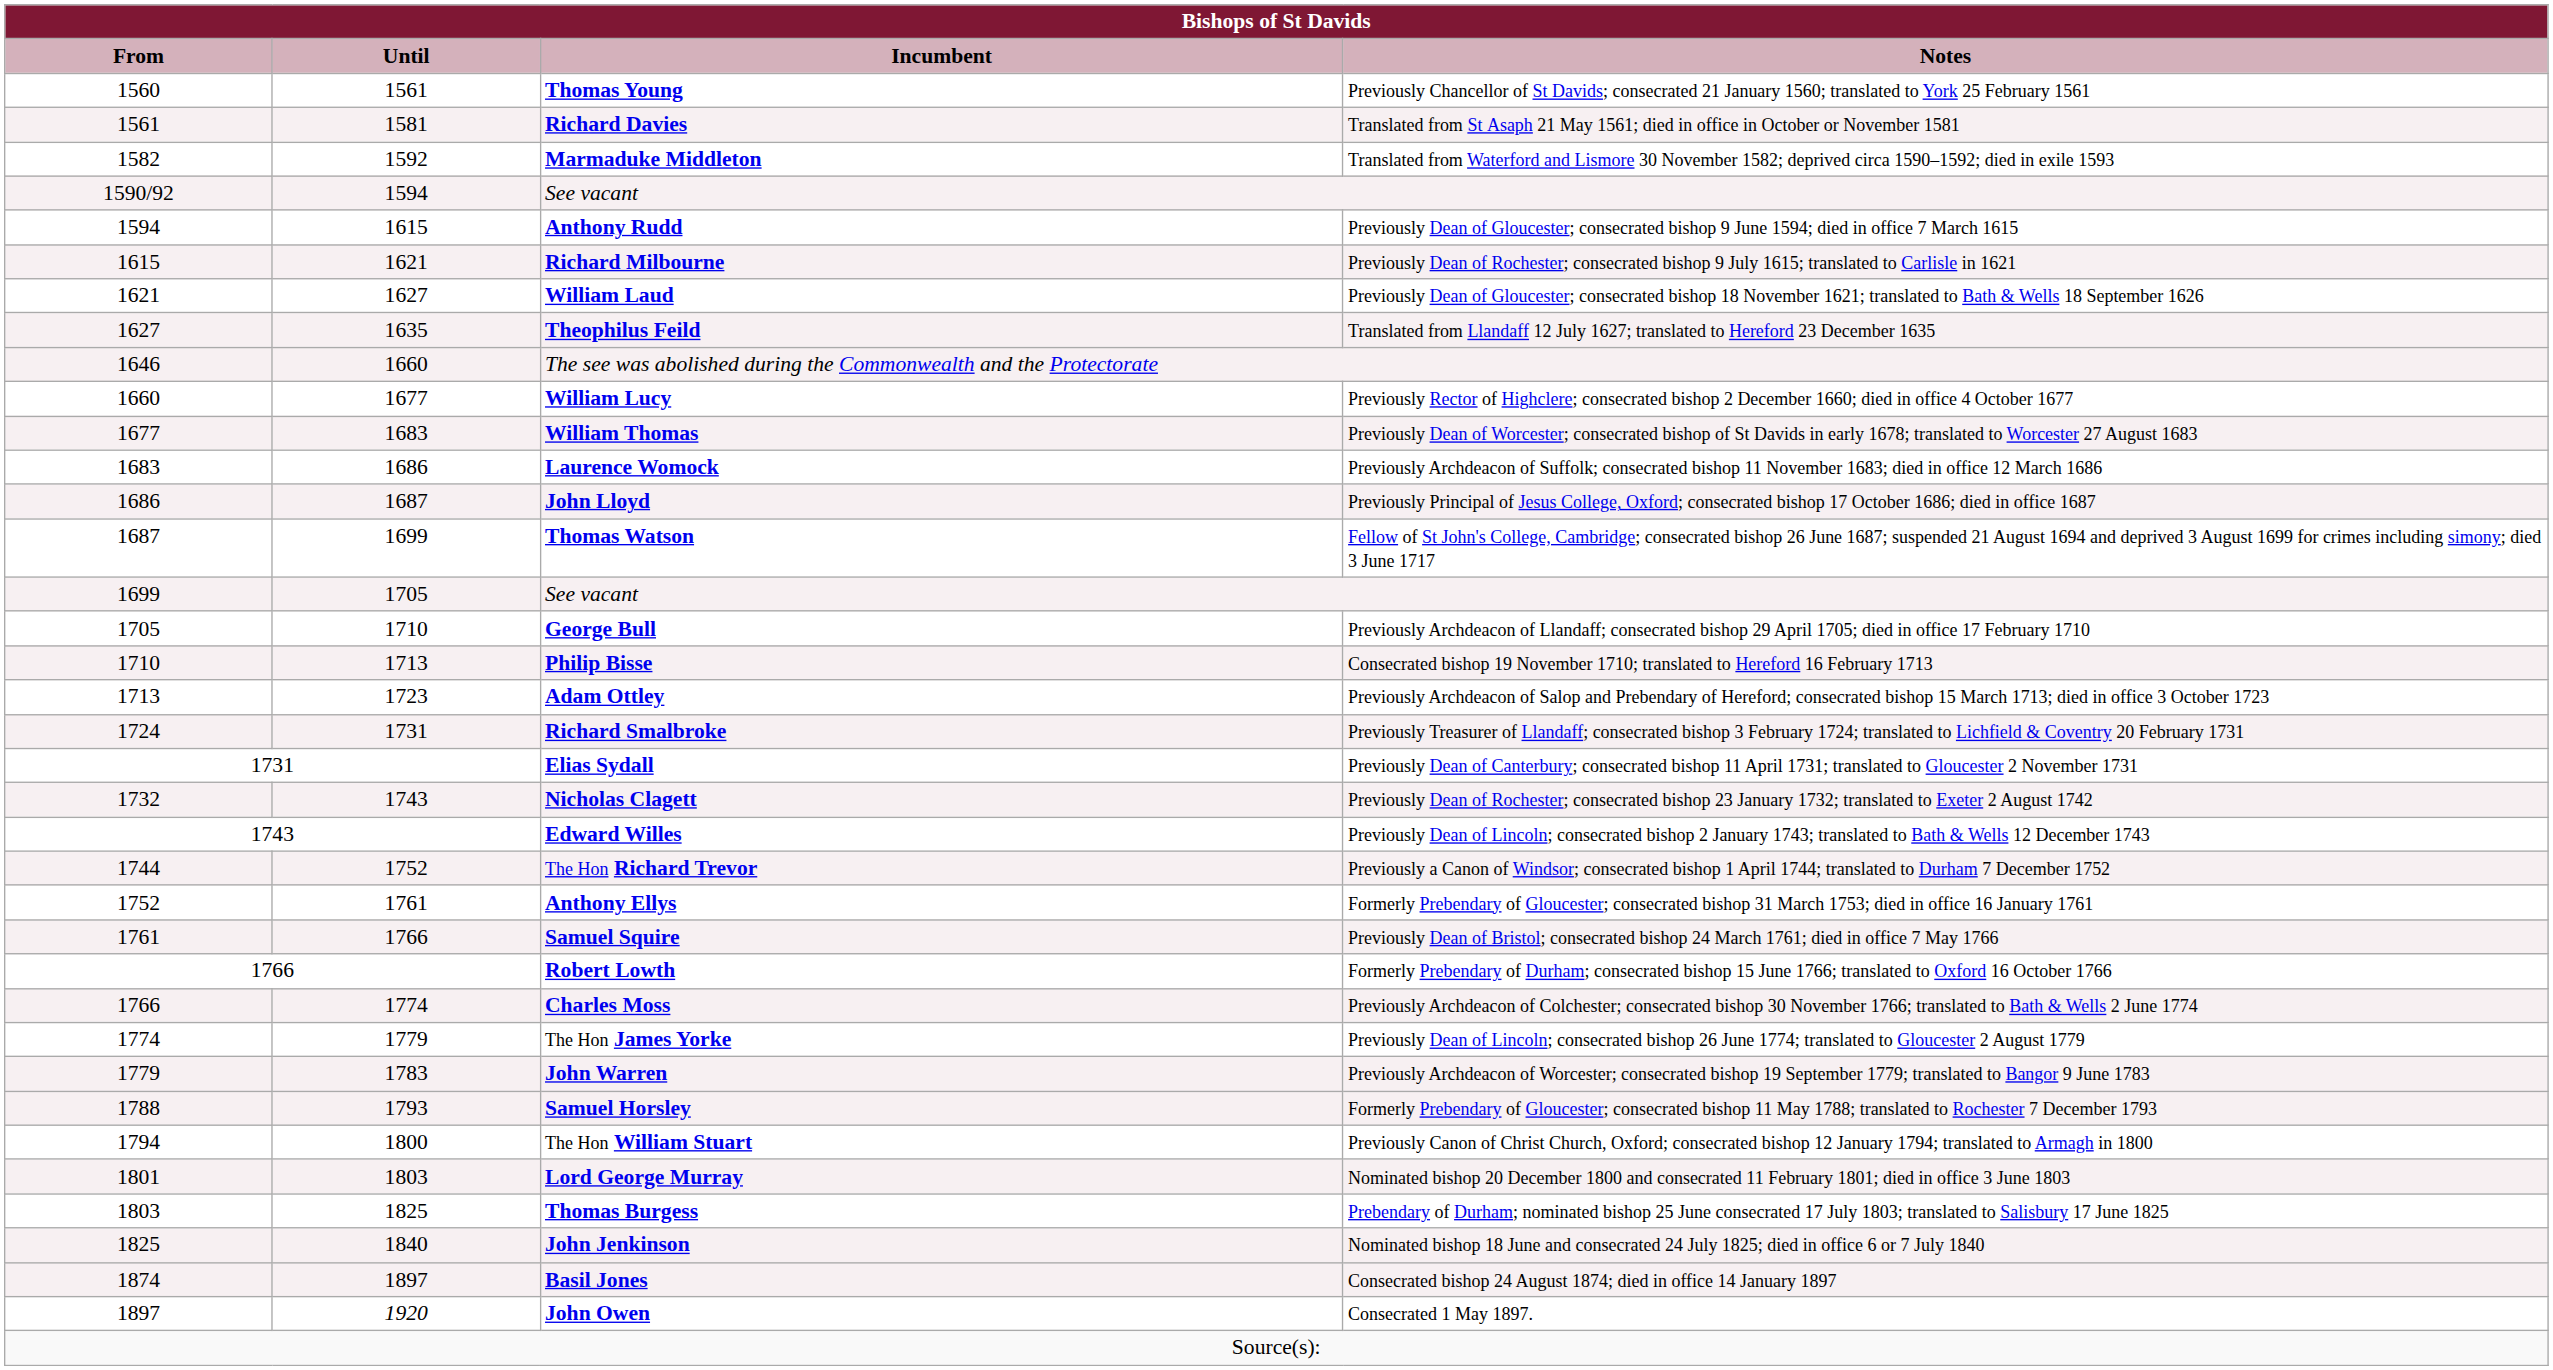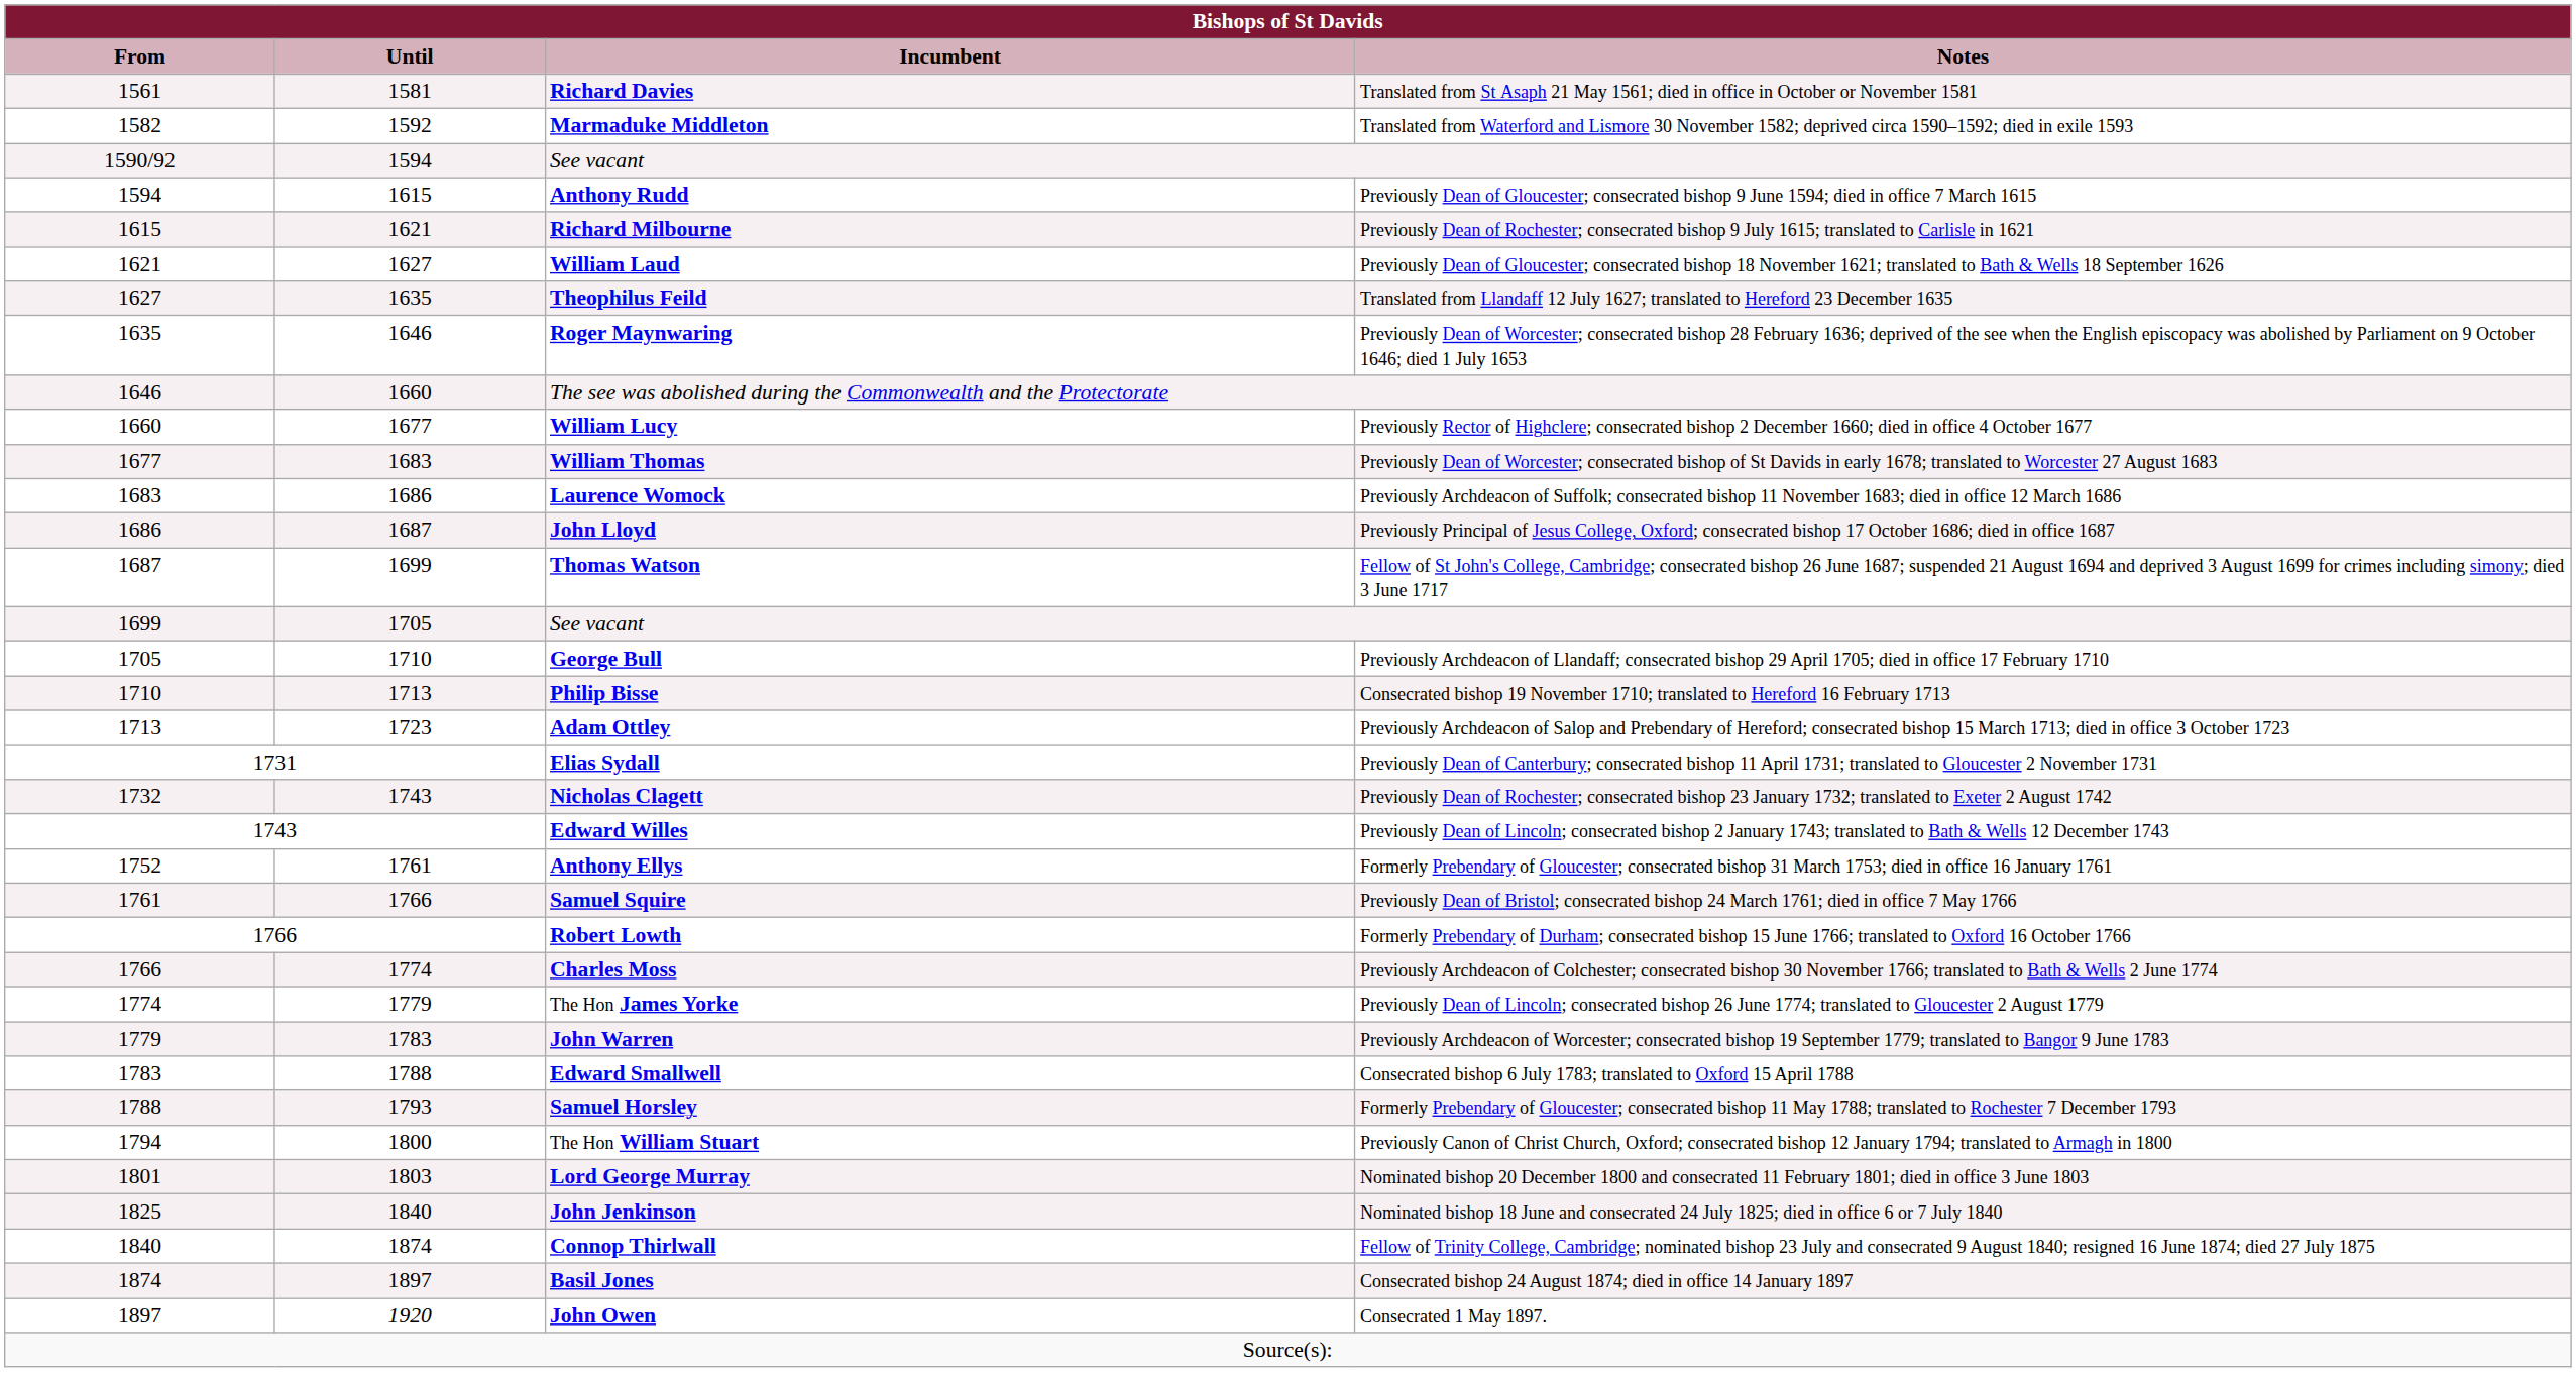 <table class="wikitable" style="width:95%;" border="1" cellpadding="2">
 <tr>
 <th colspan="4" style="background-color: #7F1734; color: white;">Bishops of St Davids</th>
 </tr>
 <tr valign=center>
 <th style="background-color:#D4B1BB" width="10%">From</th>
 <th style="background-color:#D4B1BB" width="10%">Until</th>
 <th style="background-color:#D4B1BB" width="30%">Incumbent</th>
 <th style="background-color:#D4B1BB" width="45%">Notes</th>
-</tr>
-<tr valign=top bgcolor="white">
-<td align=center>1560</td>
-<td align=center>1561</td>
-<td> <strong><a href='#'>Thomas Young</a></strong></td>
-<td><small>Previously Chancellor of <a href='#'>St Davids</a>; consecrated 21 January 1560; translated to <a href='#'>York</a> 25 February 1561</small></td>
 </tr>
 <tr valign=top bgcolor="#F7F0F2">
 <td align=center>1561</td>
 <td align=center>1581</td>
 <td> <strong><a href='#'>Richard Davies</a></strong></td>
 <td><small>Translated from <a href='#'>St Asaph</a> 21 May 1561; died in office in October or November 1581</small></td>
 </tr>
 <tr valign=top bgcolor="white">
 <td align=center>1582</td>
 <td align=center>1592</td>
 <td> <strong><a href='#'>Marmaduke Middleton</a></strong></td>
 <td><small>Translated from <a href='#'>Waterford and Lismore</a> 30 November 1582; deprived circa 1590–1592; died in exile 1593</small></td>
 </tr>
 <tr valign=top bgcolor="#F7F0F2">
 <td align=center>1590/92</td>
 <td align=center>1594</td>
 <td colspan=2><em>See vacant</em></td>
 </tr>
 <tr valign=top bgcolor="white">
 <td align=center>1594</td>
 <td align=center>1615</td>
 <td> <strong><a href='#'>Anthony Rudd</a></strong></td>
 <td><small>Previously <a href='#'>Dean of Gloucester</a>; consecrated bishop 9 June 1594; died in office 7 March 1615</small></td>
 </tr>
 <tr valign=top bgcolor="#F7F0F2">
 <td align=center>1615</td>
 <td align=center>1621</td>
 <td> <strong><a href='#'>Richard Milbourne</a></strong></td>
 <td><small>Previously <a href='#'>Dean of Rochester</a>; consecrated bishop 9 July 1615; translated to <a href='#'>Carlisle</a> in 1621</small></td>
 </tr>
 <tr valign=top bgcolor="white">
 <td align=center>1621</td>
 <td align=center>1627</td>
 <td> <strong><a href='#'>William Laud</a></strong></td>
 <td><small>Previously <a href='#'>Dean of Gloucester</a>; consecrated bishop 18 November 1621; translated to <a href='#'>Bath & Wells</a> 18 September 1626</small></td>
 </tr>
 <tr valign=top bgcolor="#F7F0F2">
 <td align=center>1627</td>
 <td align=center>1635</td>
 <td> <strong><a href='#'>Theophilus Feild</a></strong></td>
 <td><small>Translated from <a href='#'>Llandaff</a> 12 July 1627; translated to <a href='#'>Hereford</a> 23 December 1635</small></td>
+</tr>
+<tr valign=top bgcolor="white">
+<td align=center>1635</td>
+<td align=center>1646</td>
+<td> <strong><a href='#'>Roger Maynwaring</a></strong></td>
+<td><small>Previously <a href='#'>Dean of Worcester</a>; consecrated bishop 28 February 1636; deprived of the see when the English episcopacy was abolished by Parliament on 9 October 1646; died 1 July 1653</small></td>
 </tr>
 <tr valign=top bgcolor="#F7F0F2">
 <td align=center>1646</td>
 <td align=center>1660</td>
 <td colspan=2><em>The see was abolished during the <a href='#'>Commonwealth</a> and the <a href='#'>Protectorate</a></em></td>
 </tr>
 <tr valign=top bgcolor="white">
 <td align=center>1660</td>
 <td align=center>1677</td>
 <td> <strong><a href='#'>William Lucy</a></strong></td>
 <td><small>Previously <a href='#'>Rector</a> of <a href='#'>Highclere</a>; consecrated bishop 2 December 1660; died in office 4 October 1677</small></td>
 </tr>
 <tr valign=top bgcolor="#F7F0F2">
 <td align=center>1677</td>
 <td align=center>1683</td>
 <td> <strong><a href='#'>William Thomas</a></strong></td>
 <td><small>Previously <a href='#'>Dean of Worcester</a>; consecrated bishop of St Davids in early 1678; translated to <a href='#'>Worcester</a> 27 August 1683</small></td>
 </tr>
 <tr valign=top bgcolor="white">
 <td align=center>1683</td>
 <td align=center>1686</td>
 <td> <strong><a href='#'>Laurence Womock</a></strong></td>
 <td><small>Previously Archdeacon of Suffolk; consecrated bishop 11 November 1683; died in office 12 March 1686</small></td>
 </tr>
 <tr valign=top bgcolor="#F7F0F2">
 <td align=center>1686</td>
 <td align=center>1687</td>
 <td> <strong><a href='#'>John Lloyd</a></strong></td>
 <td><small>Previously Principal of <a href='#'>Jesus College, Oxford</a>; consecrated bishop 17 October 1686; died in office 1687</small></td>
 </tr>
 <tr valign=top bgcolor="white">
 <td align=center>1687</td>
 <td align=center>1699</td>
 <td> <strong><a href='#'>Thomas Watson</a></strong></td>
 <td><small><a href='#'>Fellow</a> of <a href='#'>St John's College, Cambridge</a>; consecrated bishop 26 June 1687; suspended 21 August 1694 and deprived 3 August 1699 for crimes including <a href='#'>simony</a>; died 3 June 1717</small></td>
 </tr>
 <tr valign=top bgcolor="#F7F0F2">
 <td align=center>1699</td>
 <td align=center>1705</td>
 <td colspan=2><em>See vacant</em></td>
 </tr>
 <tr valign=top bgcolor="white">
 <td align=center>1705</td>
 <td align=center>1710</td>
 <td> <strong><a href='#'>George Bull</a></strong></td>
 <td><small>Previously Archdeacon of Llandaff; consecrated bishop 29 April 1705; died in office 17 February 1710</small></td>
 </tr>
 <tr valign=top bgcolor="#F7F0F2">
 <td align=center>1710</td>
 <td align=center>1713</td>
 <td> <strong><a href='#'>Philip Bisse</a></strong></td>
 <td><small>Consecrated bishop 19 November 1710; translated to <a href='#'>Hereford</a> 16 February 1713</small></td>
 </tr>
 <tr valign=top bgcolor="white">
 <td align=center>1713</td>
 <td align=center>1723</td>
 <td> <strong><a href='#'>Adam Ottley</a></strong></td>
 <td><small>Previously Archdeacon of Salop and Prebendary of Hereford; consecrated bishop 15 March 1713; died in office 3 October 1723</small></td>
 </tr>
-<tr valign=top bgcolor="#F7F0F2">
-<td align=center>1724</td>
-<td align=center>1731</td>
-<td> <strong><a href='#'>Richard Smalbroke</a></strong></td>
-<td><small>Previously Treasurer of <a href='#'>Llandaff</a>; consecrated bishop 3 February 1724; translated to <a href='#'>Lichfield & Coventry</a> 20 February 1731</small></td>
-</tr>
 <tr valign=top bgcolor="white">
 <td colspan=2 align=center>1731</td>
 <td> <strong><a href='#'>Elias Sydall</a></strong></td>
 <td><small>Previously <a href='#'>Dean of Canterbury</a>; consecrated bishop 11 April 1731; translated to <a href='#'>Gloucester</a> 2 November 1731</small></td>
 </tr>
 <tr valign=top bgcolor="#F7F0F2">
 <td align=center>1732</td>
 <td align=center>1743</td>
 <td> <strong><a href='#'>Nicholas Clagett</a></strong></td>
 <td><small>Previously <a href='#'>Dean of Rochester</a>; consecrated bishop 23 January 1732; translated to <a href='#'>Exeter</a> 2 August 1742</small></td>
 </tr>
 <tr valign=top bgcolor="white">
 <td colspan=2 align=center>1743</td>
 <td> <strong><a href='#'>Edward Willes</a></strong></td>
 <td><small>Previously <a href='#'>Dean of Lincoln</a>; consecrated bishop 2 January 1743; translated to <a href='#'>Bath & Wells</a> 12 December 1743</small></td>
-</tr>
-<tr valign=top bgcolor="#F7F0F2">
-<td align=center>1744</td>
-<td align=center>1752</td>
-<td> <small><a href='#'>The Hon</a></small> <strong><a href='#'>Richard Trevor</a></strong></td>
-<td><small>Previously a Canon of <a href='#'>Windsor</a>; consecrated bishop 1 April 1744; translated to <a href='#'>Durham</a> 7 December 1752</small></td>
 </tr>
 <tr valign=top bgcolor="white">
 <td align=center>1752</td>
 <td align=center>1761</td>
 <td> <strong><a href='#'>Anthony Ellys</a></strong></td>
 <td><small>Formerly <a href='#'>Prebendary</a> of <a href='#'>Gloucester</a>; consecrated bishop 31 March 1753; died in office 16 January 1761</small></td>
 </tr>
 <tr valign=top bgcolor="#F7F0F2">
 <td align=center>1761</td>
 <td align=center>1766</td>
 <td> <strong><a href='#'>Samuel Squire</a></strong></td>
 <td><small>Previously <a href='#'>Dean of Bristol</a>; consecrated bishop 24 March 1761; died in office 7 May 1766</small></td>
 </tr>
 <tr valign=top bgcolor="white">
 <td colspan=2 align=center>1766</td>
 <td> <strong><a href='#'>Robert Lowth</a></strong></td>
 <td><small>Formerly <a href='#'>Prebendary</a> of <a href='#'>Durham</a>; consecrated bishop 15 June 1766; translated to <a href='#'>Oxford</a> 16 October 1766</small></td>
 </tr>
 <tr valign=top bgcolor="#F7F0F2">
 <td align=center>1766</td>
 <td align=center>1774</td>
 <td> <strong><a href='#'>Charles Moss</a></strong></td>
 <td><small>Previously Archdeacon of Colchester; consecrated bishop 30 November 1766; translated to <a href='#'>Bath & Wells</a> 2 June 1774</small></td>
 </tr>
 <tr valign=top bgcolor="white">
 <td align=center>1774</td>
 <td align=center>1779</td>
 <td> <small>The Hon</small> <strong><a href='#'>James Yorke</a></strong></td>
 <td><small>Previously <a href='#'>Dean of Lincoln</a>; consecrated bishop 26 June 1774; translated to <a href='#'>Gloucester</a> 2 August 1779</small></td>
 </tr>
 <tr valign=top bgcolor="#F7F0F2">
 <td align=center>1779</td>
 <td align=center>1783</td>
 <td> <strong><a href='#'>John Warren</a></strong></td>
 <td><small>Previously Archdeacon of Worcester; consecrated bishop 19 September 1779; translated to <a href='#'>Bangor</a> 9 June 1783</small></td>
 </tr>
+<tr valign=top bgcolor="white">
+<td align=center>1783</td>
+<td align=center>1788</td>
+<td> <strong><a href='#'>Edward Smallwell</a></strong></td>
+<td><small>Consecrated bishop 6 July 1783; translated to <a href='#'>Oxford</a> 15 April 1788</small></td>
+</tr>
 <tr valign=top bgcolor="#F7F0F2">
 <td align=center>1788</td>
 <td align=center>1793</td>
 <td> <strong><a href='#'>Samuel Horsley</a></strong></td>
 <td><small>Formerly <a href='#'>Prebendary</a> of <a href='#'>Gloucester</a>; consecrated bishop 11 May 1788; translated to <a href='#'>Rochester</a> 7 December 1793</small></td>
 </tr>
 <tr valign=top bgcolor="white">
 <td align=center>1794</td>
 <td align=center>1800</td>
 <td> <small>The Hon</small> <strong><a href='#'>William Stuart</a></strong></td>
 <td><small>Previously Canon of Christ Church, Oxford; consecrated bishop 12 January 1794; translated to <a href='#'>Armagh</a> in 1800</small></td>
 </tr>
 <tr valign=top bgcolor="#F7F0F2">
 <td align=center>1801</td>
 <td align=center>1803</td>
 <td> <strong><a href='#'>Lord George Murray</a></strong></td>
 <td><small>Nominated bishop 20 December 1800 and consecrated 11 February 1801; died in office 3 June 1803</small></td>
 </tr>
-<tr valign=top bgcolor="white">
-<td align=center>1803</td>
-<td align=center>1825</td>
-<td> <strong><a href='#'>Thomas Burgess</a></strong></td>
-<td><small><a href='#'>Prebendary</a> of <a href='#'>Durham</a>; nominated bishop 25 June consecrated 17 July 1803; translated to <a href='#'>Salisbury</a> 17 June 1825</small></td>
-</tr>
 <tr valign=top bgcolor="#F7F0F2">
 <td align=center>1825</td>
 <td align=center>1840</td>
 <td> <strong><a href='#'>John Jenkinson</a></strong></td>
 <td><small>Nominated bishop 18 June and consecrated 24 July 1825; died in office 6 or 7 July 1840</small></td>
+</tr>
+<tr valign=top bgcolor="white">
+<td align=center>1840</td>
+<td align=center>1874</td>
+<td> <strong><a href='#'>Connop Thirlwall</a></strong></td>
+<td><small><a href='#'>Fellow</a> of <a href='#'>Trinity College, Cambridge</a>; nominated bishop 23 July and consecrated 9 August 1840; resigned 16 June 1874; died 27 July 1875</small></td>
 </tr>
 <tr valign=top bgcolor="#F7F0F2">
 <td align=center>1874</td>
 <td align=center>1897</td>
 <td> <strong><a href='#'>Basil Jones</a></strong></td>
 <td><small>Consecrated bishop 24 August 1874; died in office 14 January 1897</small></td>
 </tr>
 <tr valign=top bgcolor="white">
 <td align=center>1897</td>
 <td align=center><em>1920</em></td>
 <td> <strong><a href='#'>John Owen</a></strong></td>
 <td><small>Consecrated 1 May 1897.</small></td>
 </tr>
 <tr>
 <td align=center colspan="4">Source(s):</td>
 </tr>
 </table>
